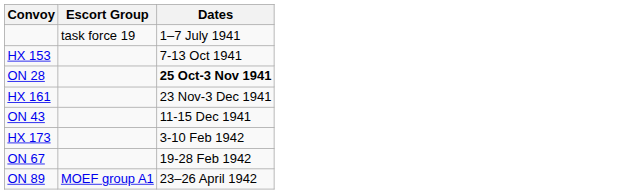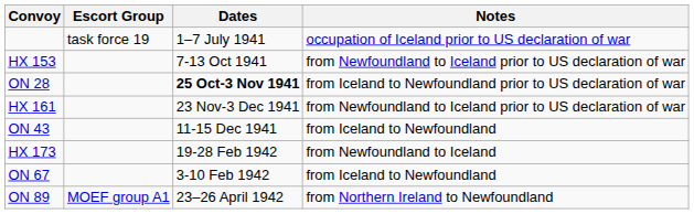 <table class="wikitable">
 <tr>
 <th>Convoy</th>
 <th>Escort Group</th>
 <th>Dates</th>
+<th>Notes</th>
 </tr>
 <tr>
 <td></td>
 <td>task force 19</td>
 <td>1–7 July 1941</td>
+<td><a href='#'>occupation of Iceland prior to US declaration of war</a></td>
 </tr>
 <tr>
 <td><a href='#'>HX 153</a></td>
 <td></td>
 <td>7-13 Oct 1941</td>
+<td>from <a href='#'>Newfoundland</a> to <a href='#'>Iceland</a> prior to US declaration of war</td>
 </tr>
 <tr>
 <td><a href='#'>ON 28</a></td>
 <td></td>
 <td><strong>25 Oct-3 Nov 1941</strong></td>
+<td>from Iceland to Newfoundland prior to US declaration of war</td>
 </tr>
 <tr>
 <td><a href='#'>HX 161</a></td>
 <td></td>
 <td>23 Nov-3 Dec 1941</td>
+<td>from Newfoundland to Iceland prior to US declaration of war</td>
 </tr>
 <tr>
 <td><a href='#'>ON 43</a></td>
 <td></td>
 <td>11-15 Dec 1941</td>
+<td>from Iceland to Newfoundland</td>
 </tr>
 <tr>
 <td><a href='#'>HX 173</a></td>
 <td></td>
-<td>3-10 Feb 1942</td>
+<td>19-28 Feb 1942</td>
+<td>from Newfoundland to Iceland</td>
 </tr>
 <tr>
 <td><a href='#'>ON 67</a></td>
 <td></td>
-<td>19-28 Feb 1942</td>
+<td>3-10 Feb 1942</td>
+<td>from Iceland to Newfoundland</td>
 </tr>
 <tr>
 <td><a href='#'>ON 89</a></td>
 <td><a href='#'>MOEF group A1</a></td>
 <td>23–26 April 1942</td>
+<td>from <a href='#'>Northern Ireland</a> to Newfoundland</td>
 </tr>
 </table>
